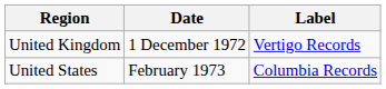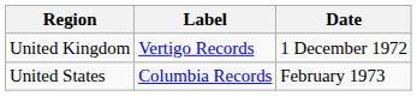 <table class="wikitable">
 <tr>
 <th>Region</th>
+<th>Label</th>
 <th>Date</th>
-<th>Label</th>
 </tr>
 <tr>
 <td>United Kingdom</td>
+<td><a href='#'>Vertigo Records</a></td>
 <td>1 December 1972</td>
-<td><a href='#'>Vertigo Records</a></td>
 </tr>
 <tr>
 <td>United States</td>
+<td><a href='#'>Columbia Records</a></td>
 <td>February 1973</td>
-<td><a href='#'>Columbia Records</a></td>
 </tr>
 </table>
